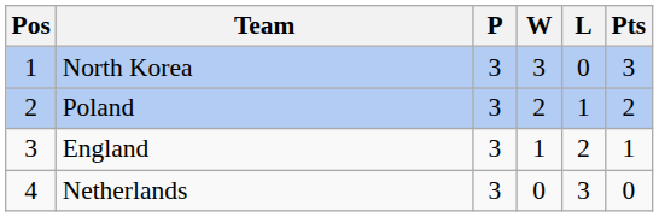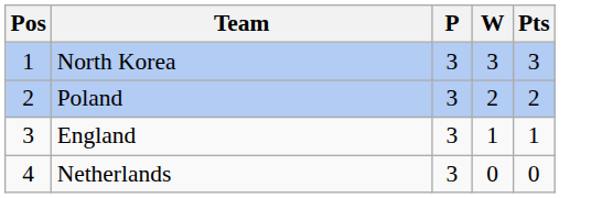 <table class="wikitable" style="font-size: 100%">
 <tr>
 <th width=15>Pos</th>
 <th width=250>Team</th>
 <th width=20>P</th>
 <th width=20>W</th>
-<th width=20>L</th>
 <th width=20>Pts</th>
 </tr>
 <tr align=center style="background: #b2ccf4;">
 <td>1</td>
 <td align="left"> North Korea</td>
 <td>3</td>
 <td>3</td>
-<td>0</td>
 <td>3</td>
 </tr>
 <tr align=center style="background: #b2ccf4;">
 <td>2</td>
 <td align="left"> Poland</td>
 <td>3</td>
 <td>2</td>
-<td>1</td>
 <td>2</td>
 </tr>
 <tr align=center>
 <td>3</td>
 <td align="left"> England</td>
 <td>3</td>
 <td>1</td>
-<td>2</td>
 <td>1</td>
 </tr>
 <tr align=center>
 <td>4</td>
 <td align="left"> Netherlands</td>
 <td>3</td>
 <td>0</td>
-<td>3</td>
 <td>0</td>
 </tr>
 </table>
